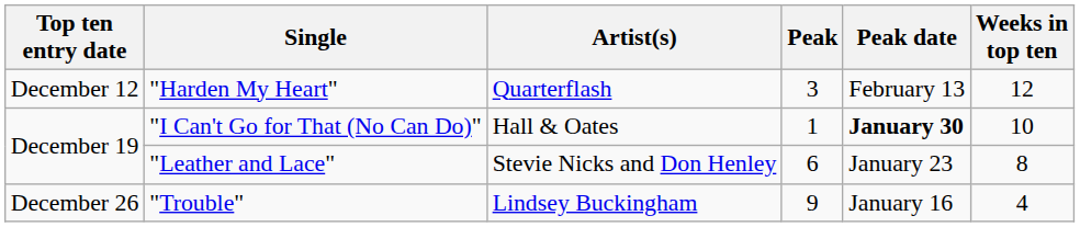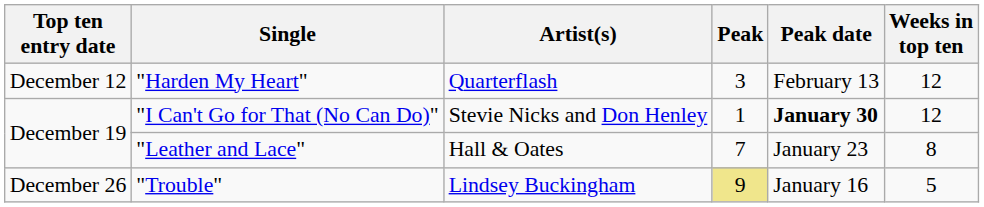 <table class="wikitable sortable">
 <tr>
 <th>Top ten<br>entry date</th>
 <th>Single</th>
 <th>Artist(s)</th>
 <th>Peak</th>
 <th>Peak date</th>
 <th>Weeks in<br>top ten</th>
 </tr>
 <tr>
 <td>December 12</td>
 <td>"<a href='#'>Harden My Heart</a>"</td>
 <td><a href='#'>Quarterflash</a></td>
 <td align=center>3</td>
 <td>February 13</td>
 <td align=center>12</td>
 </tr>
 <tr>
 <td rowspan="2">December 19</td>
 <td>"<a href='#'>I Can't Go for That (No Can Do)</a>"</td>
-<td>Hall & Oates</td>
+<td>Stevie Nicks and <a href='#'>Don Henley</a></td>
 <td align=center>1</td>
 <td><strong>January 30</strong></td>
-<td align=center>10</td>
+<td align=center>12</td>
 </tr>
 <tr>
 <td>"<a href='#'>Leather and Lace</a>"</td>
-<td>Stevie Nicks and <a href='#'>Don Henley</a></td>
-<td align=center>6</td>
+<td>Hall & Oates</td>
+<td align=center>7</td>
 <td>January 23</td>
 <td align=center>8</td>
 </tr>
 <tr>
 <td>December 26</td>
 <td>"<a href='#'>Trouble</a>"</td>
 <td><a href='#'>Lindsey Buckingham</a></td>
-<td align=center>9</td>
+<td align=center style="background: khaki;">9</td>
 <td>January 16</td>
-<td align=center>4</td>
+<td align=center>5</td>
 </tr>
 </table>
